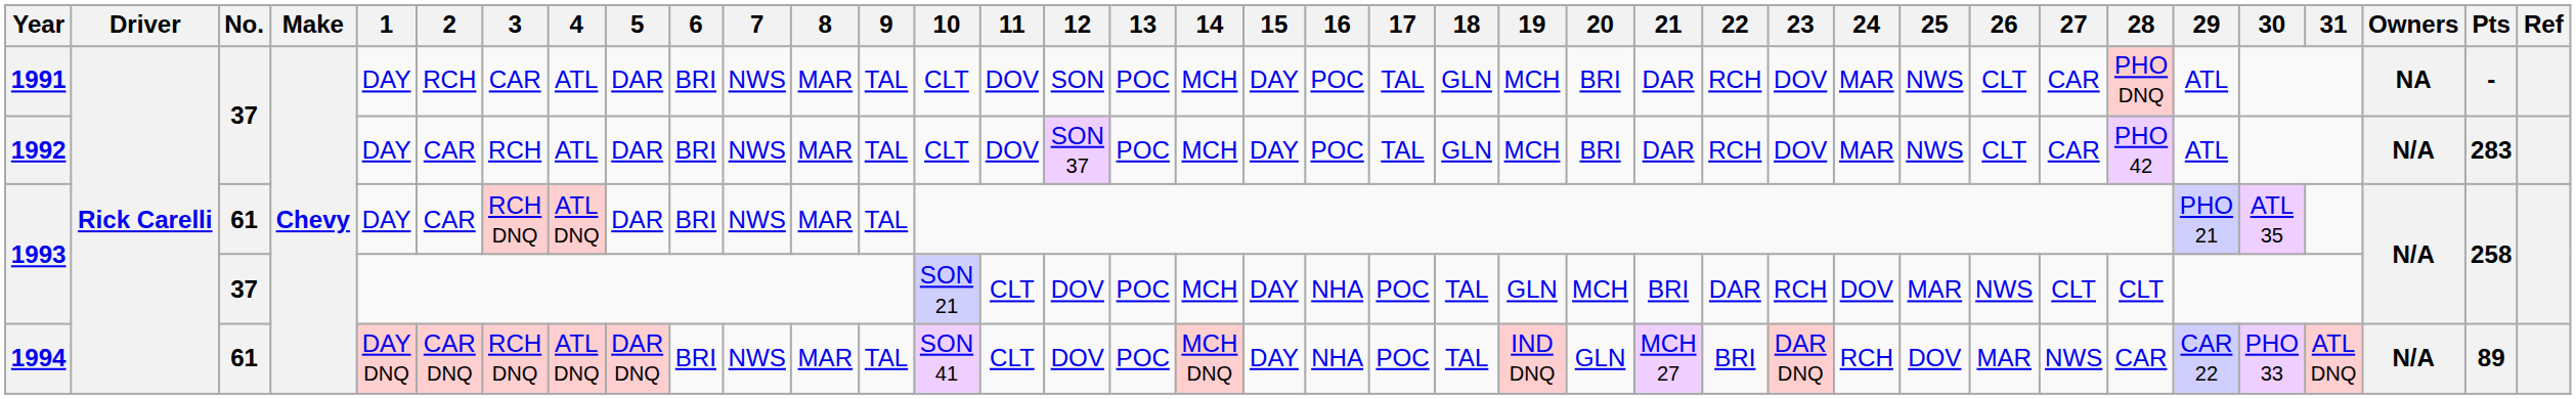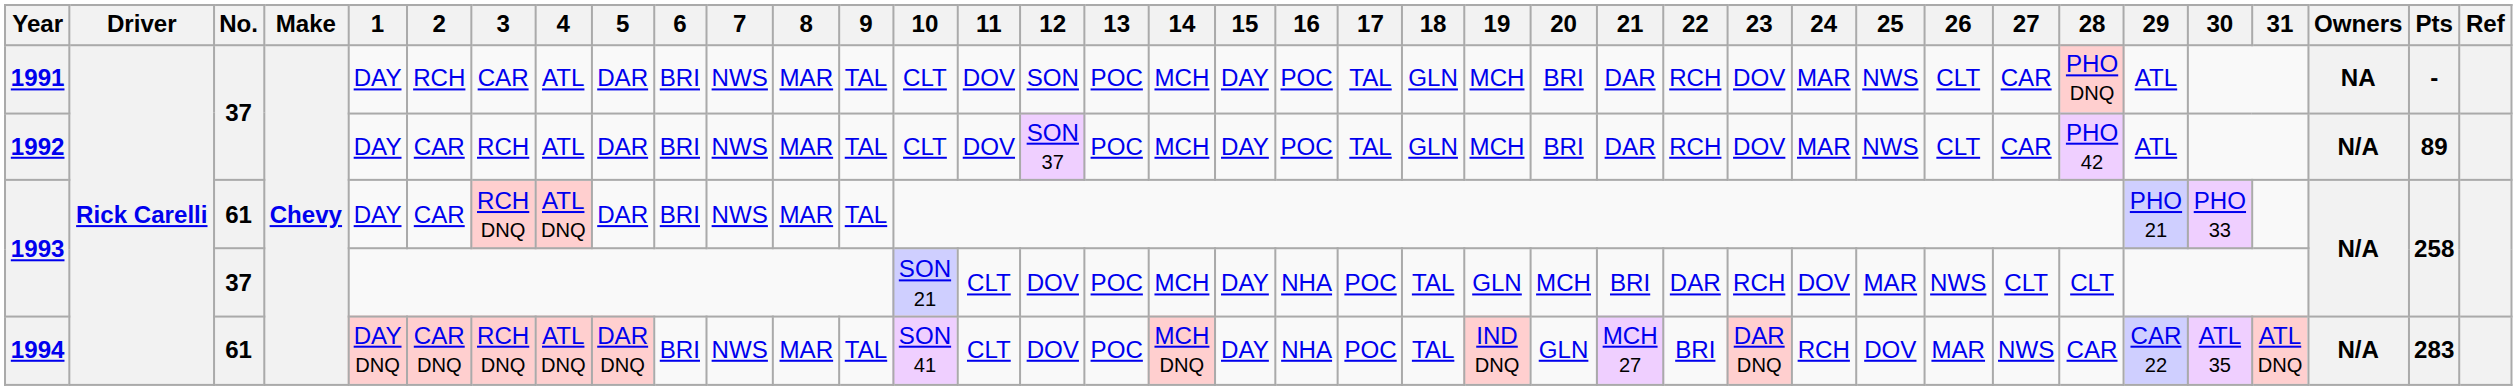 <table class="wikitable" style="text-align:center; font-size:75%">
 <tr>
 <th>Year</th>
 <th>Driver</th>
 <th>No.</th>
 <th>Make</th>
 <th>1</th>
 <th>2</th>
 <th>3</th>
 <th>4</th>
 <th>5</th>
 <th>6</th>
 <th>7</th>
 <th>8</th>
 <th>9</th>
 <th>10</th>
 <th>11</th>
 <th>12</th>
 <th>13</th>
 <th>14</th>
 <th>15</th>
 <th>16</th>
 <th>17</th>
 <th>18</th>
 <th>19</th>
 <th>20</th>
 <th>21</th>
 <th>22</th>
 <th>23</th>
 <th>24</th>
 <th>25</th>
 <th>26</th>
 <th>27</th>
 <th>28</th>
 <th>29</th>
 <th>30</th>
 <th>31</th>
 <th>Owners</th>
 <th>Pts</th>
 <th>Ref</th>
 </tr>
 <tr>
 <th><a href='#'>1991</a></th>
 <th rowspan=5><a href='#'>Rick Carelli</a></th>
 <th rowspan=2>37</th>
 <th rowspan=5><a href='#'>Chevy</a></th>
 <td><a href='#'>DAY</a></td>
 <td><a href='#'>RCH</a></td>
 <td><a href='#'>CAR</a></td>
 <td><a href='#'>ATL</a></td>
 <td><a href='#'>DAR</a></td>
 <td><a href='#'>BRI</a></td>
 <td><a href='#'>NWS</a></td>
 <td><a href='#'>MAR</a></td>
 <td><a href='#'>TAL</a></td>
 <td><a href='#'>CLT</a></td>
 <td><a href='#'>DOV</a></td>
 <td><a href='#'>SON</a></td>
 <td><a href='#'>POC</a></td>
 <td><a href='#'>MCH</a></td>
 <td><a href='#'>DAY</a></td>
 <td><a href='#'>POC</a></td>
 <td><a href='#'>TAL</a></td>
 <td><a href='#'>GLN</a></td>
 <td><a href='#'>MCH</a></td>
 <td><a href='#'>BRI</a></td>
 <td><a href='#'>DAR</a></td>
 <td><a href='#'>RCH</a></td>
 <td><a href='#'>DOV</a></td>
 <td><a href='#'>MAR</a></td>
 <td><a href='#'>NWS</a></td>
 <td><a href='#'>CLT</a></td>
 <td><a href='#'>CAR</a></td>
 <td style="background:#FFCFCF;"><a href='#'>PHO</a><br><small>DNQ</small></td>
 <td><a href='#'>ATL</a></td>
 <td colspan=2></td>
 <th>NA</th>
 <th>-</th>
 <th></th>
 </tr>
 <tr>
 <th><a href='#'>1992</a></th>
 <td><a href='#'>DAY</a></td>
 <td><a href='#'>CAR</a></td>
 <td><a href='#'>RCH</a></td>
 <td><a href='#'>ATL</a></td>
 <td><a href='#'>DAR</a></td>
 <td><a href='#'>BRI</a></td>
 <td><a href='#'>NWS</a></td>
 <td><a href='#'>MAR</a></td>
 <td><a href='#'>TAL</a></td>
 <td><a href='#'>CLT</a></td>
 <td><a href='#'>DOV</a></td>
 <td style="background:#EFCFFF;"><a href='#'>SON</a><br><small>37</small></td>
 <td><a href='#'>POC</a></td>
 <td><a href='#'>MCH</a></td>
 <td><a href='#'>DAY</a></td>
 <td><a href='#'>POC</a></td>
 <td><a href='#'>TAL</a></td>
 <td><a href='#'>GLN</a></td>
 <td><a href='#'>MCH</a></td>
 <td><a href='#'>BRI</a></td>
 <td><a href='#'>DAR</a></td>
 <td><a href='#'>RCH</a></td>
 <td><a href='#'>DOV</a></td>
 <td><a href='#'>MAR</a></td>
 <td><a href='#'>NWS</a></td>
 <td><a href='#'>CLT</a></td>
 <td><a href='#'>CAR</a></td>
 <td style="background:#EFCFFF;"><a href='#'>PHO</a><br><small>42</small></td>
 <td><a href='#'>ATL</a></td>
 <td colspan=2></td>
 <th>N/A</th>
-<th>283</th>
+<th>89</th>
 <th></th>
 </tr>
 <tr>
 <th rowspan=2><a href='#'>1993</a></th>
 <th>61</th>
 <td><a href='#'>DAY</a></td>
 <td><a href='#'>CAR</a></td>
 <td style="background:#FFCFCF;"><a href='#'>RCH</a><br><small>DNQ</small></td>
 <td style="background:#FFCFCF;"><a href='#'>ATL</a><br><small>DNQ</small></td>
 <td><a href='#'>DAR</a></td>
 <td><a href='#'>BRI</a></td>
 <td><a href='#'>NWS</a></td>
 <td><a href='#'>MAR</a></td>
 <td><a href='#'>TAL</a></td>
 <td colspan=19></td>
 <td style="background:#CFCFFF;"><a href='#'>PHO</a><br><small>21</small></td>
-<td style="background:#EFCFFF;"><a href='#'>ATL</a><br><small>35</small></td>
+<td style="background:#EFCFFF;"><a href='#'>PHO</a><br><small>33</small></td>
 <td></td>
 <th rowspan=2>N/A</th>
 <th rowspan=2>258</th>
 <th rowspan=2></th>
 </tr>
 <tr>
 <th>37</th>
 <td colspan=9></td>
 <td style="background:#CFCFFF;"><a href='#'>SON</a><br><small>21</small></td>
 <td><a href='#'>CLT</a></td>
 <td><a href='#'>DOV</a></td>
 <td><a href='#'>POC</a></td>
 <td><a href='#'>MCH</a></td>
 <td><a href='#'>DAY</a></td>
 <td><a href='#'>NHA</a></td>
 <td><a href='#'>POC</a></td>
 <td><a href='#'>TAL</a></td>
 <td><a href='#'>GLN</a></td>
 <td><a href='#'>MCH</a></td>
 <td><a href='#'>BRI</a></td>
 <td><a href='#'>DAR</a></td>
 <td><a href='#'>RCH</a></td>
 <td><a href='#'>DOV</a></td>
 <td><a href='#'>MAR</a></td>
 <td><a href='#'>NWS</a></td>
 <td><a href='#'>CLT</a></td>
 <td><a href='#'>CLT</a></td>
 <td colspan=3></td>
 </tr>
 <tr>
 <th><a href='#'>1994</a></th>
 <th>61</th>
 <td style="background:#FFCFCF;"><a href='#'>DAY</a><br><small>DNQ</small></td>
 <td style="background:#FFCFCF;"><a href='#'>CAR</a><br><small>DNQ</small></td>
 <td style="background:#FFCFCF;"><a href='#'>RCH</a><br><small>DNQ</small></td>
 <td style="background:#FFCFCF;"><a href='#'>ATL</a><br><small>DNQ</small></td>
 <td style="background:#FFCFCF;"><a href='#'>DAR</a><br><small>DNQ</small></td>
 <td><a href='#'>BRI</a></td>
 <td><a href='#'>NWS</a></td>
 <td><a href='#'>MAR</a></td>
 <td><a href='#'>TAL</a></td>
 <td style="background:#EFCFFF;"><a href='#'>SON</a><br><small>41</small></td>
 <td><a href='#'>CLT</a></td>
 <td><a href='#'>DOV</a></td>
 <td><a href='#'>POC</a></td>
 <td style="background:#FFCFCF;"><a href='#'>MCH</a><br><small>DNQ</small></td>
 <td><a href='#'>DAY</a></td>
 <td><a href='#'>NHA</a></td>
 <td><a href='#'>POC</a></td>
 <td><a href='#'>TAL</a></td>
 <td style="background:#FFCFCF;"><a href='#'>IND</a><br><small>DNQ</small></td>
 <td><a href='#'>GLN</a></td>
 <td style="background:#EFCFFF;"><a href='#'>MCH</a><br><small>27</small></td>
 <td><a href='#'>BRI</a></td>
 <td style="background:#FFCFCF;"><a href='#'>DAR</a><br><small>DNQ</small></td>
 <td><a href='#'>RCH</a></td>
 <td><a href='#'>DOV</a></td>
 <td><a href='#'>MAR</a></td>
 <td><a href='#'>NWS</a></td>
 <td><a href='#'>CAR</a></td>
 <td style="background:#CFCFFF;"><a href='#'>CAR</a><br><small>22</small></td>
-<td style="background:#EFCFFF;"><a href='#'>PHO</a><br><small>33</small></td>
+<td style="background:#EFCFFF;"><a href='#'>ATL</a><br><small>35</small></td>
 <td style="background:#FFCFCF;"><a href='#'>ATL</a><br><small>DNQ</small></td>
 <th>N/A</th>
-<th>89</th>
+<th>283</th>
 <th></th>
 </tr>
 </table>
